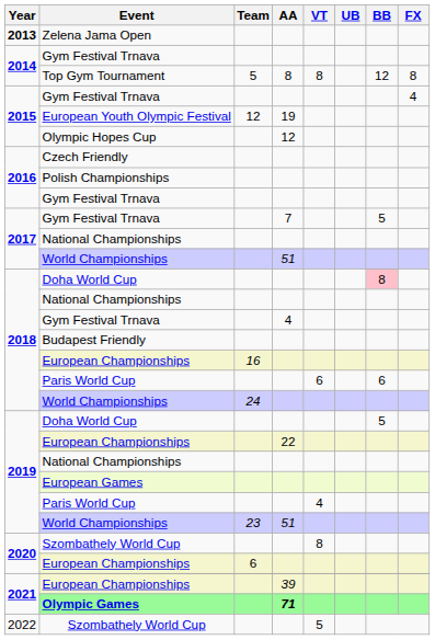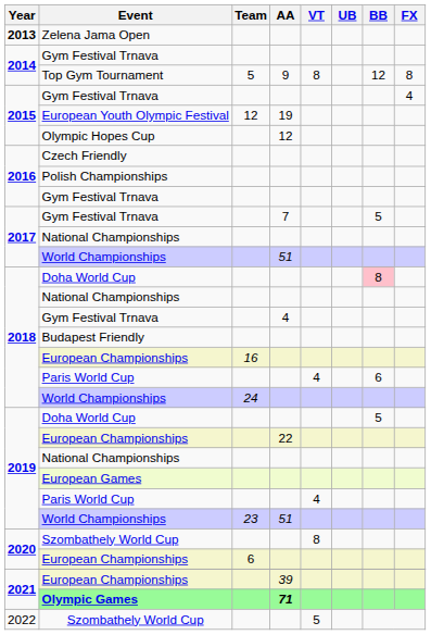 <table class="wikitable" style="text-align:center; font-size:95%;">
 <tr>
 <th align="center">Year</th>
 <th align="center">Event</th>
 <th style="width:30px;">Team</th>
 <th style="width:30px;">AA</th>
 <th style="width:30px;"><a href='#'>VT</a></th>
 <th style="width:30px;"><a href='#'>UB</a></th>
 <th style="width:30px;"><a href='#'>BB</a></th>
 <th style="width:30px;"><a href='#'>FX</a></th>
 </tr>
 <tr>
 <td rowspan="1"><strong>2013</strong></td>
 <td align=left>Zelena Jama Open</td>
 <td></td>
 <td></td>
 <td></td>
 <td></td>
 <td></td>
 <td></td>
 </tr>
 <tr>
 <td rowspan="2"><strong><a href='#'>2014</a></strong></td>
 <td align=left>Gym Festival Trnava</td>
 <td></td>
 <td></td>
 <td></td>
 <td></td>
 <td></td>
 <td></td>
 </tr>
 <tr>
 <td align=left>Top Gym Tournament</td>
 <td>5</td>
-<td>8</td>
+<td>9</td>
 <td>8</td>
 <td></td>
 <td>12</td>
 <td>8</td>
 </tr>
 <tr>
 <td rowspan="3"><strong><a href='#'>2015</a></strong></td>
 <td align=left>Gym Festival Trnava</td>
 <td></td>
 <td></td>
 <td></td>
 <td></td>
 <td></td>
 <td>4</td>
 </tr>
 <tr>
 <td align=left><a href='#'>European Youth Olympic Festival</a></td>
 <td>12</td>
 <td>19</td>
 <td></td>
 <td></td>
 <td></td>
 <td></td>
 </tr>
 <tr>
 <td align=left>Olympic Hopes Cup</td>
 <td></td>
 <td>12</td>
 <td></td>
 <td></td>
 <td></td>
 <td></td>
 </tr>
 <tr>
 <td rowspan="3"><strong><a href='#'>2016</a></strong></td>
 <td align=left>Czech Friendly</td>
 <td></td>
 <td></td>
 <td></td>
 <td></td>
 <td></td>
 <td></td>
 </tr>
 <tr>
 <td align=left>Polish Championships</td>
 <td></td>
 <td></td>
 <td></td>
 <td></td>
 <td></td>
 <td></td>
 </tr>
 <tr>
 <td align=left>Gym Festival Trnava</td>
 <td></td>
 <td></td>
 <td></td>
 <td></td>
 <td></td>
 <td></td>
 </tr>
 <tr>
 <td rowspan="3"><strong><a href='#'>2017</a></strong></td>
 <td align=left>Gym Festival Trnava</td>
 <td></td>
 <td>7</td>
 <td></td>
 <td></td>
 <td>5</td>
 <td></td>
 </tr>
 <tr>
 <td align=left>National Championships</td>
 <td></td>
 <td></td>
 <td></td>
 <td></td>
 <td></td>
 <td></td>
 </tr>
 <tr bgcolor=#CCCCFF>
 <td align=left><a href='#'>World Championships</a></td>
 <td></td>
 <td><em>51</em></td>
 <td></td>
 <td></td>
 <td></td>
 <td></td>
 </tr>
 <tr>
 <td rowspan="7"><strong><a href='#'>2018</a></strong></td>
 <td align=left><a href='#'>Doha World Cup</a></td>
 <td></td>
 <td></td>
 <td></td>
 <td></td>
 <td style="background: pink;">8</td>
 <td></td>
 </tr>
 <tr>
 <td align=left>National Championships</td>
 <td></td>
 <td></td>
 <td></td>
 <td></td>
 <td></td>
 <td></td>
 </tr>
 <tr>
 <td align=left>Gym Festival Trnava</td>
 <td></td>
 <td>4</td>
 <td></td>
 <td></td>
 <td></td>
 <td></td>
 </tr>
 <tr>
 <td align=left>Budapest Friendly</td>
 <td></td>
 <td></td>
 <td></td>
 <td></td>
 <td></td>
 <td></td>
 </tr>
 <tr bgcolor=#F5F6CE>
 <td align=left><a href='#'>European Championships</a></td>
 <td><em>16</em></td>
 <td></td>
 <td></td>
 <td></td>
 <td></td>
 <td></td>
 </tr>
 <tr>
 <td align=left><a href='#'>Paris World Cup</a></td>
 <td></td>
 <td></td>
-<td>6</td>
+<td>4</td>
 <td></td>
 <td>6</td>
 <td></td>
 </tr>
 <tr bgcolor=#CCCCFF>
 <td align=left><a href='#'>World Championships</a></td>
 <td><em>24</em></td>
 <td></td>
 <td></td>
 <td></td>
 <td></td>
 <td></td>
 </tr>
 <tr>
 <td rowspan="6"><strong><a href='#'>2019</a></strong></td>
 <td align=left><a href='#'>Doha World Cup</a></td>
 <td></td>
 <td></td>
 <td></td>
 <td></td>
 <td>5</td>
 <td></td>
 </tr>
 <tr bgcolor=#F5F6CE>
 <td align=left><a href='#'>European Championships</a></td>
 <td></td>
 <td>22</td>
 <td></td>
 <td></td>
 <td></td>
 <td></td>
 </tr>
 <tr>
 <td align=left>National Championships</td>
 <td></td>
 <td></td>
 <td></td>
 <td></td>
 <td></td>
 <td></td>
 </tr>
 <tr bgcolor=#f0fccf>
 <td align=left><a href='#'>European Games</a></td>
 <td></td>
 <td></td>
 <td></td>
 <td></td>
 <td></td>
 <td></td>
 </tr>
 <tr>
 <td align=left><a href='#'>Paris World Cup</a></td>
 <td></td>
 <td></td>
 <td>4</td>
 <td></td>
 <td></td>
 <td></td>
 </tr>
 <tr bgcolor=#CCCCFF>
 <td align=left><a href='#'>World Championships</a></td>
 <td><em>23</em></td>
 <td><em>51</em></td>
 <td></td>
 <td></td>
 <td></td>
 <td></td>
 </tr>
 <tr>
 <td rowspan="2"><strong><a href='#'>2020</a></strong></td>
 <td align=left><a href='#'>Szombathely World Cup</a></td>
 <td></td>
 <td></td>
 <td>8</td>
 <td></td>
 <td></td>
 <td></td>
 </tr>
 <tr bgcolor=#F5F6CE>
 <td align=left><a href='#'>European Championships</a></td>
 <td>6</td>
 <td></td>
 <td></td>
 <td></td>
 <td></td>
 <td></td>
 </tr>
 <tr>
 <td rowspan="3"><strong><a href='#'>2021</a></strong></td>
 </tr>
 <tr bgcolor=#F5F6CE>
 <td align=left><a href='#'>European Championships</a></td>
 <td></td>
 <td><em>39</em></td>
 <td></td>
 <td></td>
 <td></td>
 <td></td>
 </tr>
 <tr bgcolor=98FB98>
 <td align=left><strong><a href='#'>Olympic Games</a></strong></td>
 <td></td>
 <td><strong><em>71</em></strong></td>
 <td></td>
 <td></td>
 <td></td>
 <td></td>
 </tr>
 <tr>
 <td>2022</td>
 <td><a href='#'>Szombathely World Cup</a></td>
 <td></td>
 <td></td>
 <td>5</td>
 <td></td>
 </tr>
 </table>
